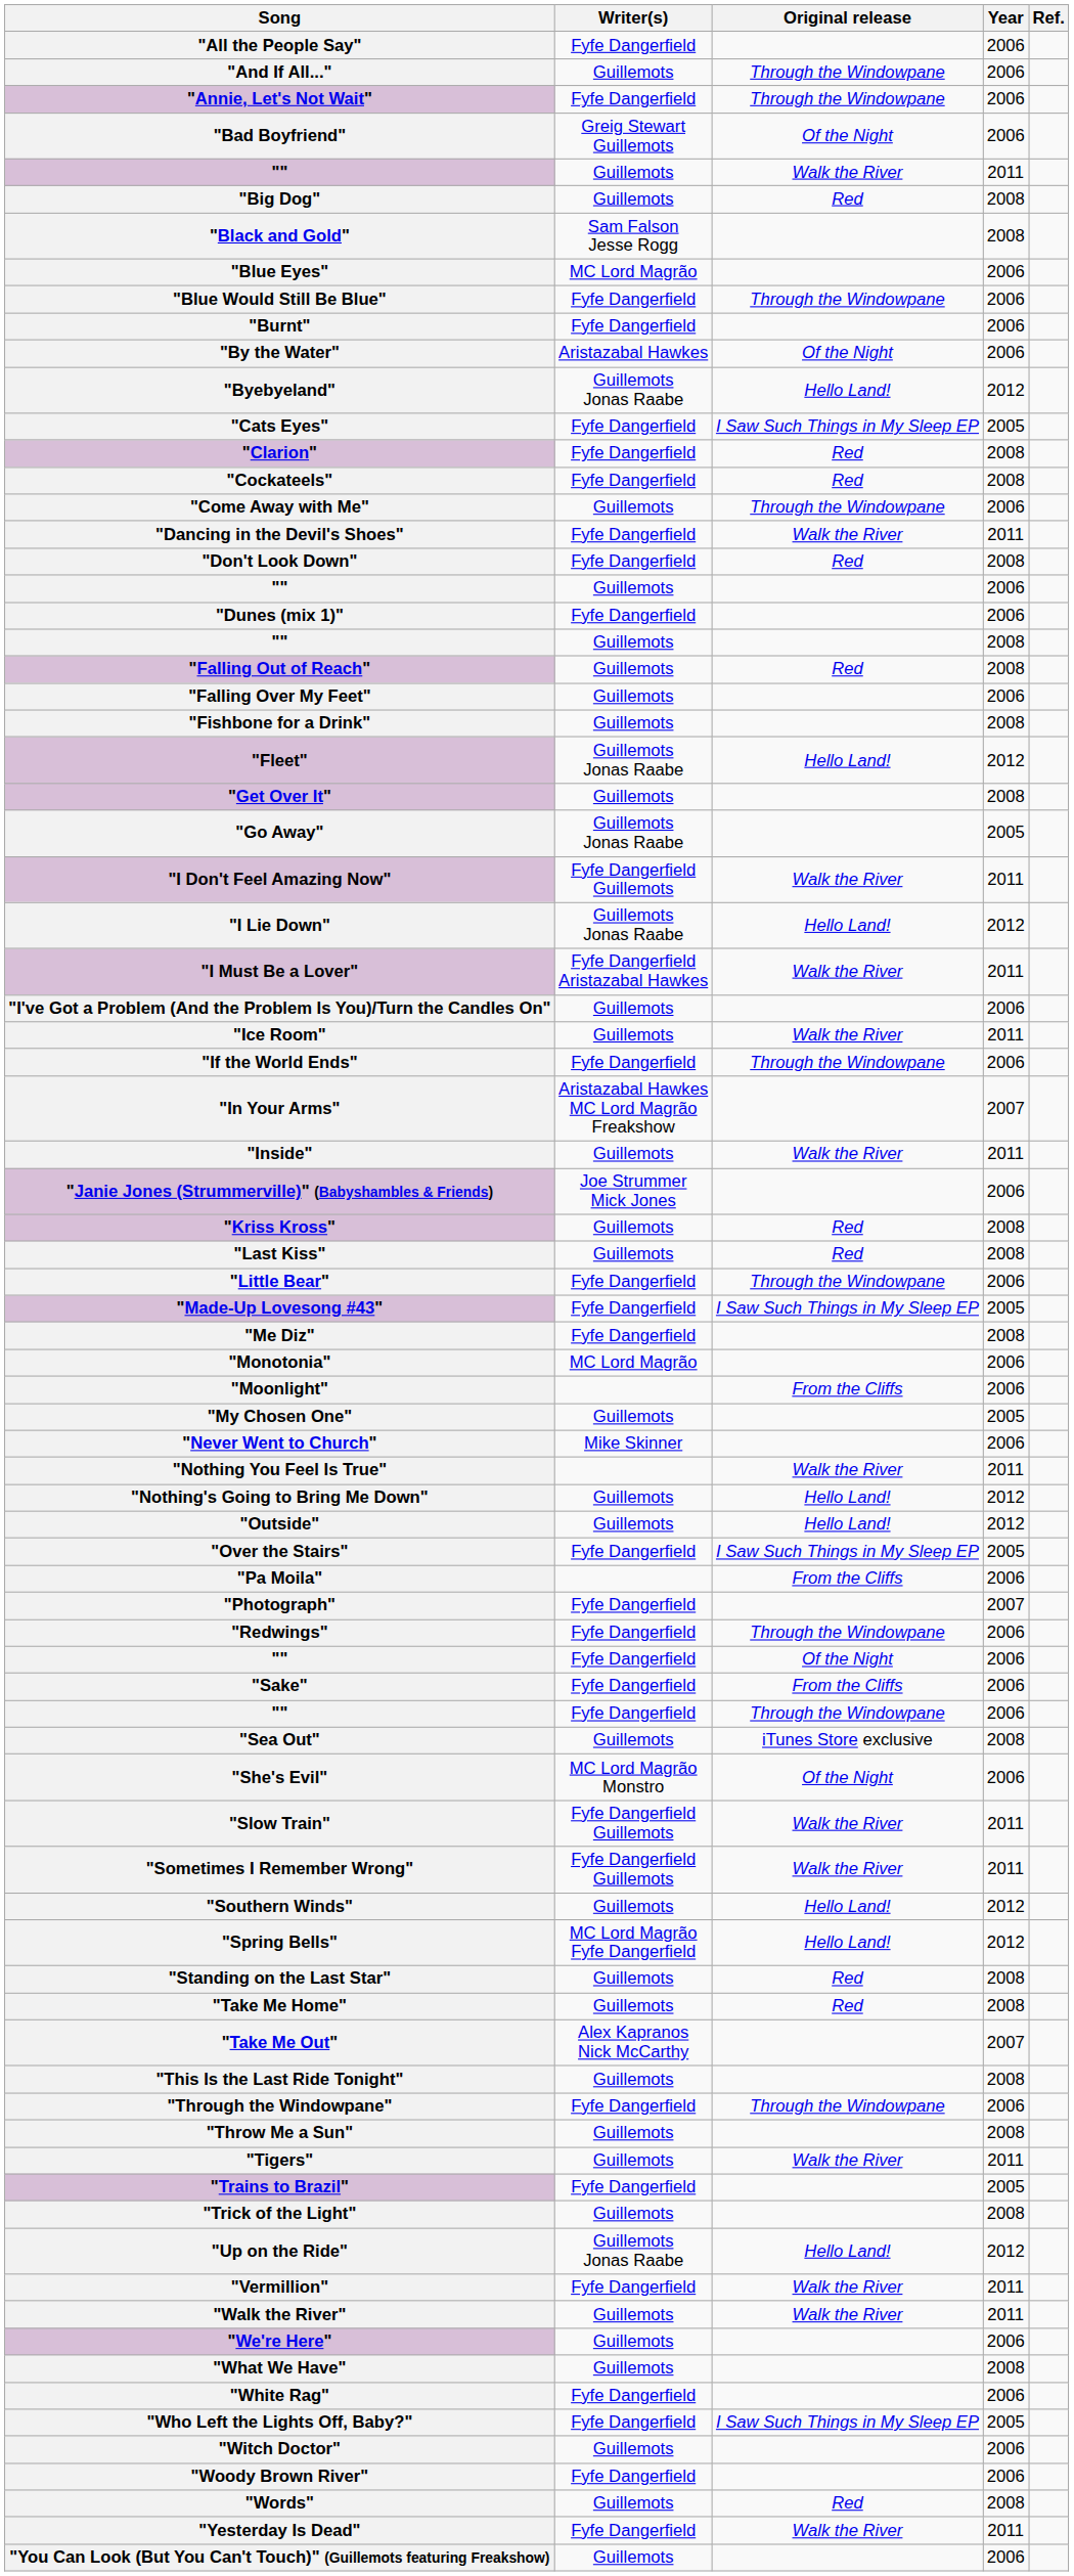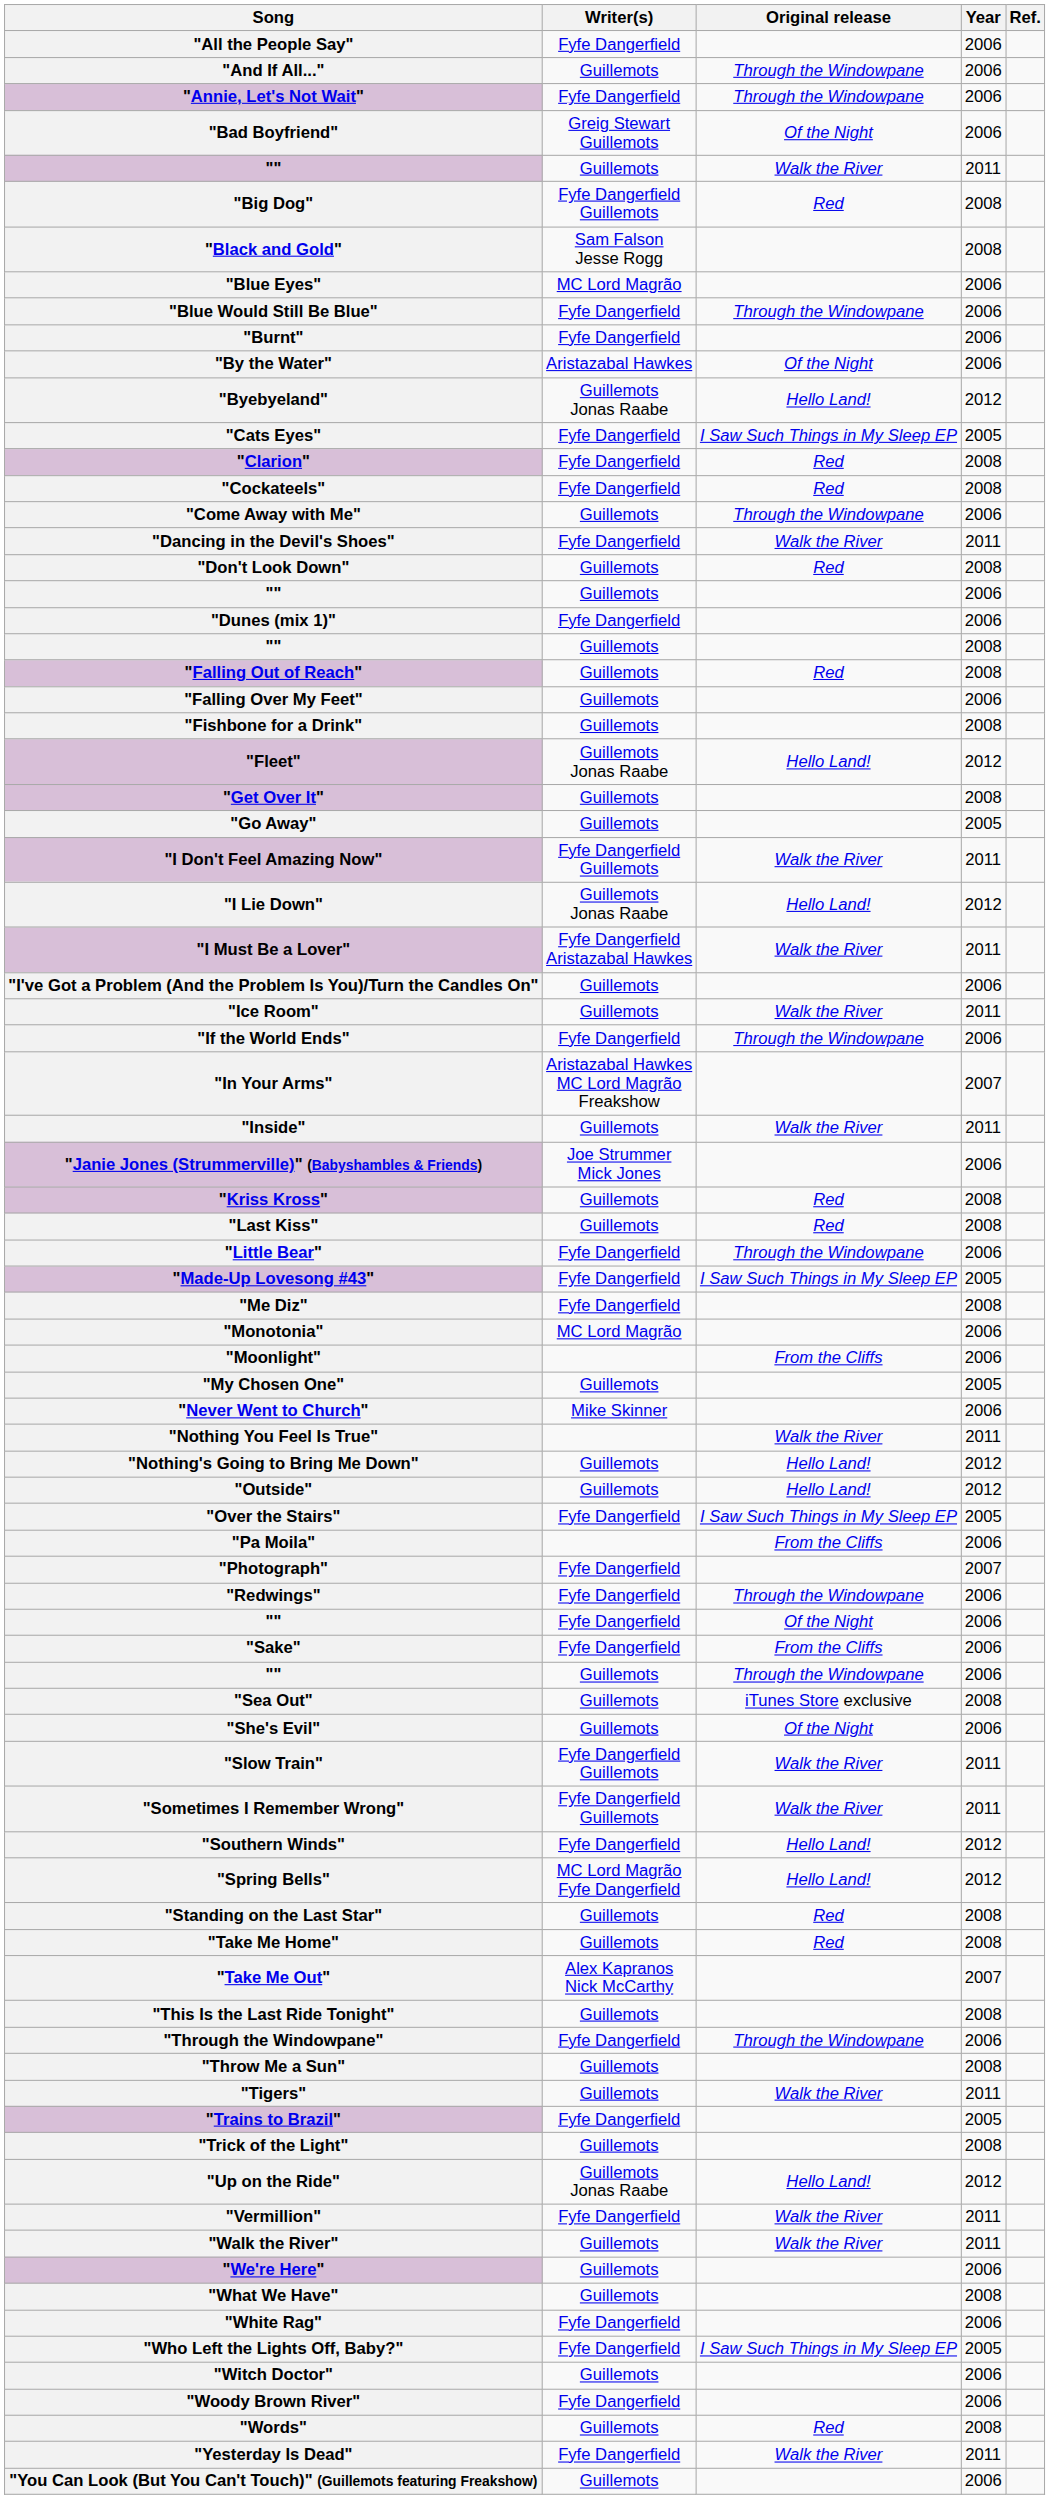 <table class="wikitable sortable plainrowheaders" style="text-align:center;">
 <tr>
 <th scope=col>Song</th>
 <th scope=col class=unsortable>Writer(s)</th>
 <th scope=col>Original release</th>
 <th scope=col>Year</th>
 <th scope=col class=unsortable>Ref.</th>
 </tr>
 <tr>
 <th scope=row>"All the People Say"</th>
 <td><a href='#'>Fyfe Dangerfield</a></td>
 <td></td>
 <td>2006</td>
 <td></td>
 </tr>
 <tr>
 <th scope=row>"And If All..."</th>
 <td><a href='#'>Guillemots</a></td>
 <td><em><a href='#'>Through the Windowpane</a></em></td>
 <td>2006</td>
 <td></td>
 </tr>
 <tr>
 <th scope=row style="background-color:#D8BFD8">"<a href='#'>Annie, Let's Not Wait</a>" </th>
 <td><a href='#'>Fyfe Dangerfield</a></td>
 <td><em><a href='#'>Through the Windowpane</a></em></td>
 <td>2006</td>
 <td></td>
 </tr>
 <tr>
 <th scope=row>"Bad Boyfriend"</th>
 <td><a href='#'>Greig Stewart</a><br><a href='#'>Guillemots</a></td>
 <td><em><a href='#'>Of the Night</a></em></td>
 <td>2006</td>
 <td></td>
 </tr>
 <tr>
 <th scope=row style="background-color:#D8BFD8">"" </th>
 <td><a href='#'>Guillemots</a></td>
 <td><em><a href='#'>Walk the River</a></em></td>
 <td>2011</td>
 <td></td>
 </tr>
 <tr>
 <th scope=row>"Big Dog"</th>
-<td><a href='#'>Guillemots</a></td>
+<td><a href='#'>Fyfe Dangerfield</a><br><a href='#'>Guillemots</a></td>
 <td><em><a href='#'>Red</a></em></td>
 <td>2008</td>
 <td></td>
 </tr>
 <tr>
 <th scope=row>"<a href='#'>Black and Gold</a>"</th>
 <td><a href='#'>Sam Falson</a><br>Jesse Rogg</td>
 <td></td>
 <td>2008</td>
 <td></td>
 </tr>
 <tr>
 <th scope=row>"Blue Eyes"</th>
 <td><a href='#'>MC Lord Magrão</a></td>
 <td></td>
 <td>2006</td>
 <td></td>
 </tr>
 <tr>
 <th scope=row>"Blue Would Still Be Blue"</th>
 <td><a href='#'>Fyfe Dangerfield</a></td>
 <td><em><a href='#'>Through the Windowpane</a></em></td>
 <td>2006</td>
 <td></td>
 </tr>
 <tr>
 <th scope=row>"Burnt"</th>
 <td><a href='#'>Fyfe Dangerfield</a></td>
 <td></td>
 <td>2006</td>
 <td></td>
 </tr>
 <tr>
 <th scope=row>"By the Water"</th>
 <td><a href='#'>Aristazabal Hawkes</a></td>
 <td><em><a href='#'>Of the Night</a></em></td>
 <td>2006</td>
 <td></td>
 </tr>
 <tr>
 <th scope=row>"Byebyeland"</th>
 <td><a href='#'>Guillemots</a><br>Jonas Raabe</td>
 <td><em><a href='#'>Hello Land!</a></em></td>
 <td>2012</td>
 <td></td>
 </tr>
 <tr>
 <th scope=row>"Cats Eyes"</th>
 <td><a href='#'>Fyfe Dangerfield</a></td>
 <td><em><a href='#'>I Saw Such Things in My Sleep EP</a></em></td>
 <td>2005</td>
 <td></td>
 </tr>
 <tr>
 <th scope=row style="background-color:#D8BFD8">"<a href='#'>Clarion</a>" </th>
 <td><a href='#'>Fyfe Dangerfield</a></td>
 <td><em><a href='#'>Red</a></em></td>
 <td>2008</td>
 <td></td>
 </tr>
 <tr>
 <th scope=row>"Cockateels"</th>
 <td><a href='#'>Fyfe Dangerfield</a></td>
 <td><em><a href='#'>Red</a></em></td>
 <td>2008</td>
 <td></td>
 </tr>
 <tr>
 <th scope=row>"Come Away with Me"</th>
 <td><a href='#'>Guillemots</a></td>
 <td><em><a href='#'>Through the Windowpane</a></em></td>
 <td>2006</td>
 <td></td>
 </tr>
 <tr>
 <th scope=row>"Dancing in the Devil's Shoes"</th>
 <td><a href='#'>Fyfe Dangerfield</a></td>
 <td><em><a href='#'>Walk the River</a></em></td>
 <td>2011</td>
 <td></td>
 </tr>
 <tr>
 <th scope=row>"Don't Look Down"</th>
-<td><a href='#'>Fyfe Dangerfield</a></td>
+<td><a href='#'>Guillemots</a></td>
 <td><em><a href='#'>Red</a></em></td>
 <td>2008</td>
 <td></td>
 </tr>
 <tr>
 <th scope=row>""</th>
 <td><a href='#'>Guillemots</a></td>
 <td></td>
 <td>2006</td>
 <td></td>
 </tr>
 <tr>
 <th scope=row>"Dunes (mix 1)"</th>
 <td><a href='#'>Fyfe Dangerfield</a></td>
 <td></td>
 <td>2006</td>
 <td></td>
 </tr>
 <tr>
 <th scope=row>""</th>
 <td><a href='#'>Guillemots</a></td>
 <td></td>
 <td>2008</td>
 <td></td>
 </tr>
 <tr>
 <th scope=row style="background-color:#D8BFD8">"<a href='#'>Falling Out of Reach</a>" </th>
 <td><a href='#'>Guillemots</a></td>
 <td><em><a href='#'>Red</a></em></td>
 <td>2008</td>
 <td></td>
 </tr>
 <tr>
 <th scope=row>"Falling Over My Feet"</th>
 <td><a href='#'>Guillemots</a></td>
 <td></td>
 <td>2006</td>
 <td></td>
 </tr>
 <tr>
 <th scope=row>"Fishbone for a Drink"</th>
 <td><a href='#'>Guillemots</a></td>
 <td></td>
 <td>2008</td>
 <td></td>
 </tr>
 <tr>
 <th scope=row style="background-color:#D8BFD8">"Fleet" </th>
 <td><a href='#'>Guillemots</a><br>Jonas Raabe</td>
 <td><em><a href='#'>Hello Land!</a></em></td>
 <td>2012</td>
 <td></td>
 </tr>
 <tr>
 <th scope=row style="background-color:#D8BFD8">"<a href='#'>Get Over It</a>" </th>
 <td><a href='#'>Guillemots</a></td>
 <td></td>
 <td>2008</td>
 <td></td>
 </tr>
 <tr>
 <th scope=row>"Go Away"</th>
-<td><a href='#'>Guillemots</a><br>Jonas Raabe</td>
+<td><a href='#'>Guillemots</a></td>
 <td></td>
 <td>2005</td>
 <td></td>
 </tr>
 <tr>
 <th scope=row style="background-color:#D8BFD8">"I Don't Feel Amazing Now" </th>
 <td><a href='#'>Fyfe Dangerfield</a><br><a href='#'>Guillemots</a></td>
 <td><em><a href='#'>Walk the River</a></em></td>
 <td>2011</td>
 <td></td>
 </tr>
 <tr>
 <th scope=row>"I Lie Down"</th>
 <td><a href='#'>Guillemots</a><br>Jonas Raabe</td>
 <td><em><a href='#'>Hello Land!</a></em></td>
 <td>2012</td>
 <td></td>
 </tr>
 <tr>
 <th scope=row style="background-color:#D8BFD8">"I Must Be a Lover" </th>
 <td><a href='#'>Fyfe Dangerfield</a><br><a href='#'>Aristazabal Hawkes</a></td>
 <td><em><a href='#'>Walk the River</a></em></td>
 <td>2011</td>
 <td></td>
 </tr>
 <tr>
 <th scope=row>"I've Got a Problem (And the Problem Is You)/Turn the Candles On"</th>
 <td><a href='#'>Guillemots</a></td>
 <td></td>
 <td>2006</td>
 <td></td>
 </tr>
 <tr>
 <th scope=row>"Ice Room"</th>
 <td><a href='#'>Guillemots</a></td>
 <td><em><a href='#'>Walk the River</a></em></td>
 <td>2011</td>
 <td></td>
 </tr>
 <tr>
 <th scope=row>"If the World Ends"</th>
 <td><a href='#'>Fyfe Dangerfield</a></td>
 <td><em><a href='#'>Through the Windowpane</a></em></td>
 <td>2006</td>
 <td></td>
 </tr>
 <tr>
 <th scope=row>"In Your Arms"</th>
 <td><a href='#'>Aristazabal Hawkes</a><br><a href='#'>MC Lord Magrão</a><br>Freakshow</td>
 <td></td>
 <td>2007</td>
 <td></td>
 </tr>
 <tr>
 <th scope=row>"Inside"</th>
 <td><a href='#'>Guillemots</a></td>
 <td><em><a href='#'>Walk the River</a></em></td>
 <td>2011</td>
 <td></td>
 </tr>
 <tr>
 <th scope=row style="background-color:#D8BFD8">"<a href='#'>Janie Jones (Strummerville)</a>" <small>(<a href='#'>Babyshambles & Friends</a>)</small> </th>
 <td><a href='#'>Joe Strummer</a><br><a href='#'>Mick Jones</a></td>
 <td></td>
 <td>2006</td>
 <td></td>
 </tr>
 <tr>
 <th scope=row style="background-color:#D8BFD8">"<a href='#'>Kriss Kross</a>" </th>
 <td><a href='#'>Guillemots</a></td>
 <td><em><a href='#'>Red</a></em></td>
 <td>2008</td>
 <td></td>
 </tr>
 <tr>
 <th scope=row>"Last Kiss"</th>
 <td><a href='#'>Guillemots</a></td>
 <td><em><a href='#'>Red</a></em></td>
 <td>2008</td>
 <td></td>
 </tr>
 <tr>
 <th scope=row>"<a href='#'>Little Bear</a>"</th>
 <td><a href='#'>Fyfe Dangerfield</a></td>
 <td><em><a href='#'>Through the Windowpane</a></em></td>
 <td>2006</td>
 <td></td>
 </tr>
 <tr>
 <th scope=row style="background-color:#D8BFD8">"<a href='#'>Made-Up Lovesong #43</a>" </th>
 <td><a href='#'>Fyfe Dangerfield</a></td>
 <td><em><a href='#'>I Saw Such Things in My Sleep EP</a></em></td>
 <td>2005</td>
 <td></td>
 </tr>
 <tr>
 <th scope=row>"Me Diz"</th>
 <td><a href='#'>Fyfe Dangerfield</a></td>
 <td></td>
 <td>2008</td>
 <td></td>
 </tr>
 <tr>
 <th scope=row>"Monotonia"</th>
 <td><a href='#'>MC Lord Magrão</a></td>
 <td></td>
 <td>2006</td>
 <td></td>
 </tr>
 <tr>
 <th scope=row>"Moonlight"</th>
 <td></td>
 <td><em><a href='#'>From the Cliffs</a></em></td>
 <td>2006</td>
 <td></td>
 </tr>
 <tr>
 <th scope=row>"My Chosen One"</th>
 <td><a href='#'>Guillemots</a></td>
 <td></td>
 <td>2005</td>
 <td></td>
 </tr>
 <tr>
 <th scope=row>"<a href='#'>Never Went to Church</a>"</th>
 <td><a href='#'>Mike Skinner</a></td>
 <td></td>
 <td>2006</td>
 <td></td>
 </tr>
 <tr>
 <th scope=row>"Nothing You Feel Is True"</th>
 <td></td>
 <td><em><a href='#'>Walk the River</a></em></td>
 <td>2011</td>
 <td></td>
 </tr>
 <tr>
 <th scope=row>"Nothing's Going to Bring Me Down"</th>
 <td><a href='#'>Guillemots</a></td>
 <td><em><a href='#'>Hello Land!</a></em></td>
 <td>2012</td>
 <td></td>
 </tr>
 <tr>
 <th scope=row>"Outside"</th>
 <td><a href='#'>Guillemots</a></td>
 <td><em><a href='#'>Hello Land!</a></em></td>
 <td>2012</td>
 <td></td>
 </tr>
 <tr>
 <th scope=row>"Over the Stairs"</th>
 <td><a href='#'>Fyfe Dangerfield</a></td>
 <td><em><a href='#'>I Saw Such Things in My Sleep EP</a></em></td>
 <td>2005</td>
 <td></td>
 </tr>
 <tr>
 <th scope=row>"Pa Moila"</th>
 <td></td>
 <td><em><a href='#'>From the Cliffs</a></em></td>
 <td>2006</td>
 <td></td>
 </tr>
 <tr>
 <th scope=row>"Photograph"</th>
 <td><a href='#'>Fyfe Dangerfield</a></td>
 <td></td>
 <td>2007</td>
 <td></td>
 </tr>
 <tr>
 <th scope=row>"Redwings"</th>
 <td><a href='#'>Fyfe Dangerfield</a></td>
 <td><em><a href='#'>Through the Windowpane</a></em></td>
 <td>2006</td>
 <td></td>
 </tr>
 <tr>
 <th scope=row>""</th>
 <td><a href='#'>Fyfe Dangerfield</a></td>
 <td><em><a href='#'>Of the Night</a></em></td>
 <td>2006</td>
 <td></td>
 </tr>
 <tr>
 <th scope=row>"Sake"</th>
 <td><a href='#'>Fyfe Dangerfield</a></td>
 <td><em><a href='#'>From the Cliffs</a></em></td>
 <td>2006</td>
 <td></td>
 </tr>
 <tr>
 <th scope=row>""</th>
-<td><a href='#'>Fyfe Dangerfield</a></td>
+<td><a href='#'>Guillemots</a></td>
 <td><em><a href='#'>Through the Windowpane</a></em></td>
 <td>2006</td>
 <td></td>
 </tr>
 <tr>
 <th scope=row>"Sea Out"</th>
 <td><a href='#'>Guillemots</a></td>
 <td><a href='#'>iTunes Store</a> exclusive</td>
 <td>2008</td>
 <td></td>
 </tr>
 <tr>
 <th scope=row>"She's Evil"</th>
-<td><a href='#'>MC Lord Magrão</a><br>Monstro</td>
+<td><a href='#'>Guillemots</a></td>
 <td><em><a href='#'>Of the Night</a></em></td>
 <td>2006</td>
 <td></td>
 </tr>
 <tr>
 <th scope=row>"Slow Train"</th>
 <td><a href='#'>Fyfe Dangerfield</a><br><a href='#'>Guillemots</a></td>
 <td><em><a href='#'>Walk the River</a></em></td>
 <td>2011</td>
 <td></td>
 </tr>
 <tr>
 <th scope=row>"Sometimes I Remember Wrong"</th>
 <td><a href='#'>Fyfe Dangerfield</a><br><a href='#'>Guillemots</a></td>
 <td><em><a href='#'>Walk the River</a></em></td>
 <td>2011</td>
 <td></td>
 </tr>
 <tr>
 <th scope=row>"Southern Winds"</th>
-<td><a href='#'>Guillemots</a></td>
+<td><a href='#'>Fyfe Dangerfield</a></td>
 <td><em><a href='#'>Hello Land!</a></em></td>
 <td>2012</td>
 <td></td>
 </tr>
 <tr>
 <th scope=row>"Spring Bells"</th>
 <td><a href='#'>MC Lord Magrão</a><br><a href='#'>Fyfe Dangerfield</a></td>
 <td><em><a href='#'>Hello Land!</a></em></td>
 <td>2012</td>
 <td></td>
 </tr>
 <tr>
 <th scope=row>"Standing on the Last Star"</th>
 <td><a href='#'>Guillemots</a></td>
 <td><em><a href='#'>Red</a></em></td>
 <td>2008</td>
 <td></td>
 </tr>
 <tr>
 <th scope=row>"Take Me Home"</th>
 <td><a href='#'>Guillemots</a></td>
 <td><em><a href='#'>Red</a></em></td>
 <td>2008</td>
 <td></td>
 </tr>
 <tr>
 <th scope=row>"<a href='#'>Take Me Out</a>"</th>
 <td><a href='#'>Alex Kapranos</a><br><a href='#'>Nick McCarthy</a></td>
 <td></td>
 <td>2007</td>
 <td></td>
 </tr>
 <tr>
 <th scope=row>"This Is the Last Ride Tonight"</th>
 <td><a href='#'>Guillemots</a></td>
 <td></td>
 <td>2008</td>
 <td></td>
 </tr>
 <tr>
 <th scope=row>"Through the Windowpane"</th>
 <td><a href='#'>Fyfe Dangerfield</a></td>
 <td><em><a href='#'>Through the Windowpane</a></em></td>
 <td>2006</td>
 <td></td>
 </tr>
 <tr>
 <th scope=row>"Throw Me a Sun"</th>
 <td><a href='#'>Guillemots</a></td>
 <td></td>
 <td>2008</td>
 <td></td>
 </tr>
 <tr>
 <th scope=row>"Tigers"</th>
 <td><a href='#'>Guillemots</a></td>
 <td><em><a href='#'>Walk the River</a></em></td>
 <td>2011</td>
 <td></td>
 </tr>
 <tr>
 <th scope=row style="background-color:#D8BFD8">"<a href='#'>Trains to Brazil</a>" </th>
 <td><a href='#'>Fyfe Dangerfield</a></td>
 <td></td>
 <td>2005</td>
 <td></td>
 </tr>
 <tr>
 <th scope=row>"Trick of the Light"</th>
 <td><a href='#'>Guillemots</a></td>
 <td></td>
 <td>2008</td>
 <td></td>
 </tr>
 <tr>
 <th scope=row>"Up on the Ride"</th>
 <td><a href='#'>Guillemots</a><br>Jonas Raabe</td>
 <td><em><a href='#'>Hello Land!</a></em></td>
 <td>2012</td>
 <td></td>
 </tr>
 <tr>
 <th scope=row>"Vermillion"</th>
 <td><a href='#'>Fyfe Dangerfield</a></td>
 <td><em><a href='#'>Walk the River</a></em></td>
 <td>2011</td>
 <td></td>
 </tr>
 <tr>
 <th scope=row>"Walk the River"</th>
 <td><a href='#'>Guillemots</a></td>
 <td><em><a href='#'>Walk the River</a></em></td>
 <td>2011</td>
 <td></td>
 </tr>
 <tr>
 <th scope=row style="background-color:#D8BFD8">"<a href='#'>We're Here</a>" </th>
 <td><a href='#'>Guillemots</a></td>
 <td></td>
 <td>2006</td>
 <td></td>
 </tr>
 <tr>
 <th scope=row>"What We Have"</th>
 <td><a href='#'>Guillemots</a></td>
 <td></td>
 <td>2008</td>
 <td></td>
 </tr>
 <tr>
 <th scope=row>"White Rag"</th>
 <td><a href='#'>Fyfe Dangerfield</a></td>
 <td></td>
 <td>2006</td>
 <td></td>
 </tr>
 <tr>
 <th scope=row>"Who Left the Lights Off, Baby?"</th>
 <td><a href='#'>Fyfe Dangerfield</a></td>
 <td><em><a href='#'>I Saw Such Things in My Sleep EP</a></em></td>
 <td>2005</td>
 <td></td>
 </tr>
 <tr>
 <th scope=row>"Witch Doctor"</th>
 <td><a href='#'>Guillemots</a></td>
 <td></td>
 <td>2006</td>
 <td></td>
 </tr>
 <tr>
 <th scope=row>"Woody Brown River"</th>
 <td><a href='#'>Fyfe Dangerfield</a></td>
 <td></td>
 <td>2006</td>
 <td></td>
 </tr>
 <tr>
 <th scope=row>"Words"</th>
 <td><a href='#'>Guillemots</a></td>
 <td><em><a href='#'>Red</a></em></td>
 <td>2008</td>
 <td></td>
 </tr>
 <tr>
 <th scope=row>"Yesterday Is Dead"</th>
 <td><a href='#'>Fyfe Dangerfield</a></td>
 <td><em><a href='#'>Walk the River</a></em></td>
 <td>2011</td>
 <td></td>
 </tr>
 <tr>
 <th scope=row>"You Can Look (But You Can't Touch)" <small>(Guillemots featuring Freakshow)</small></th>
 <td><a href='#'>Guillemots</a></td>
 <td></td>
 <td>2006</td>
 <td></td>
 </tr>
 </table>
